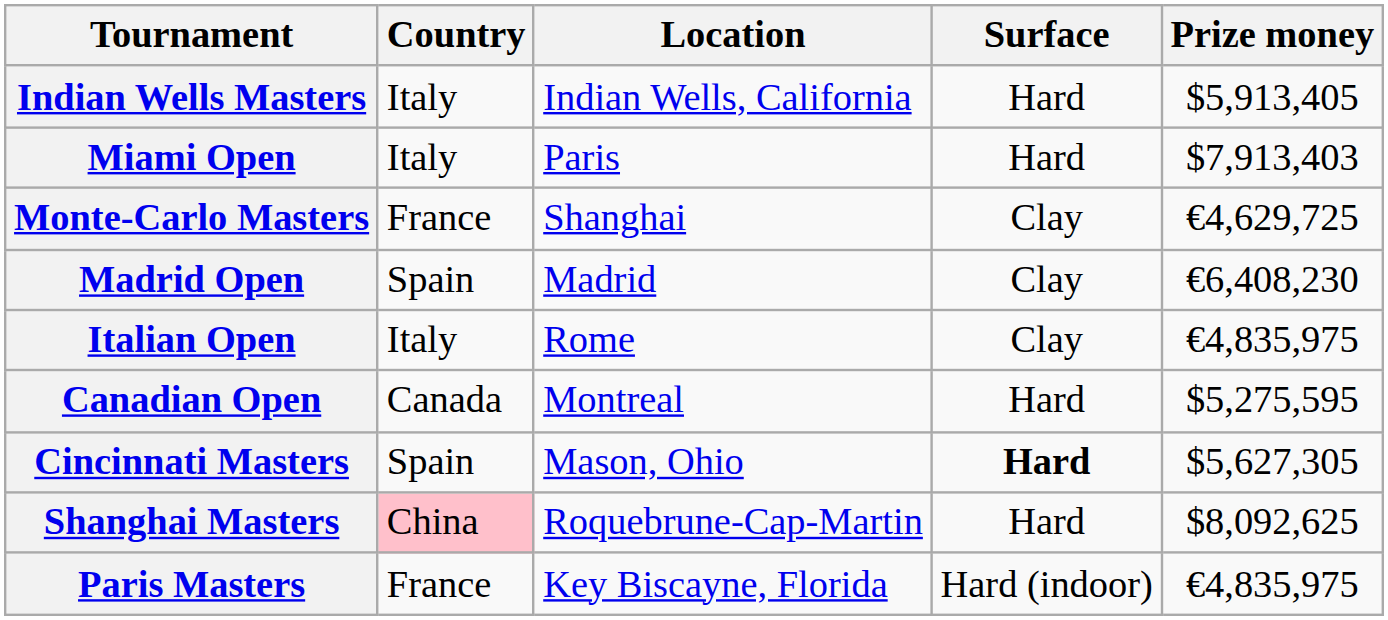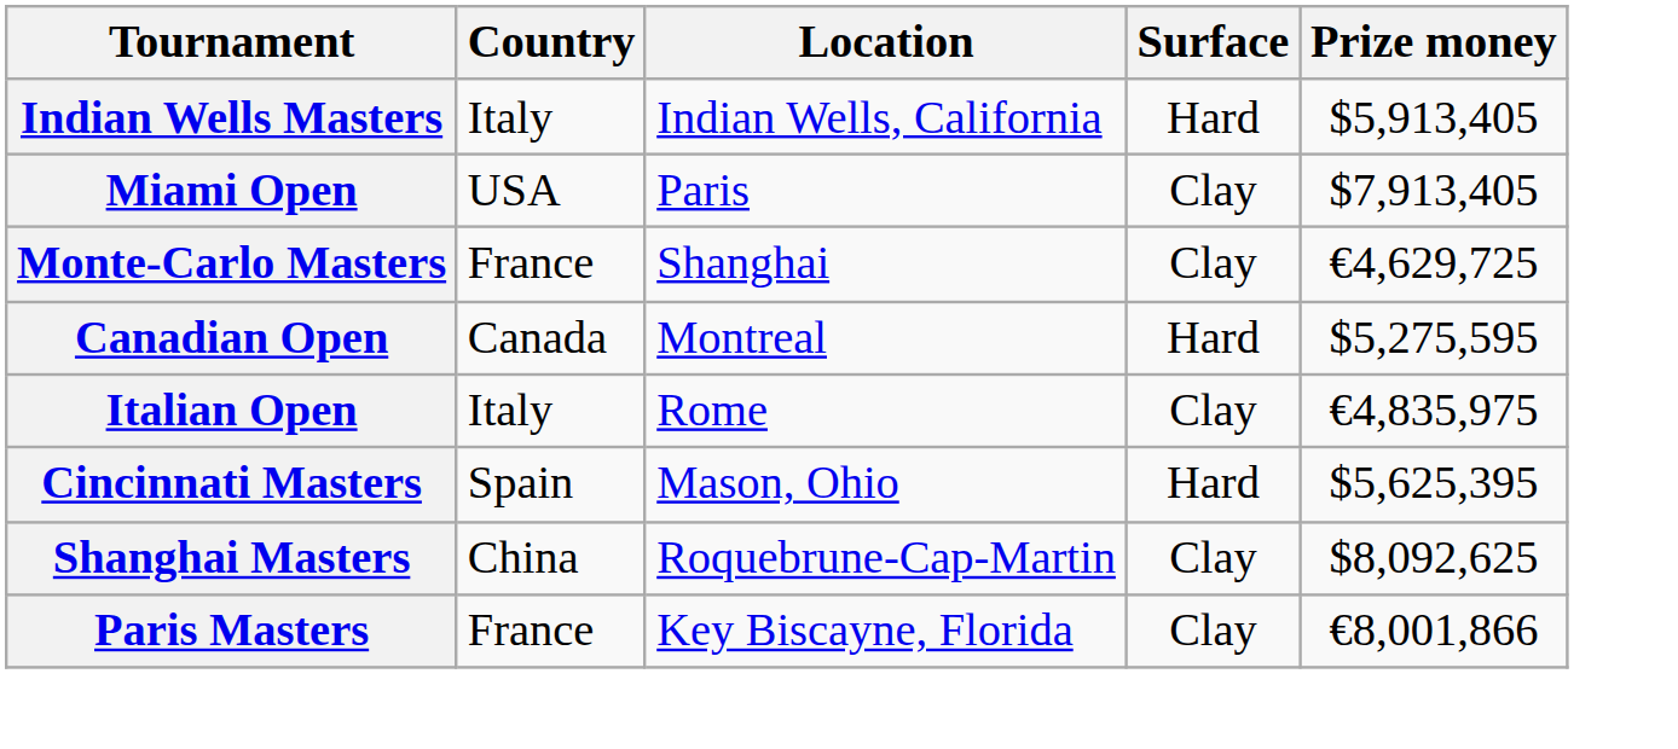 <table class="wikitable plainrowheaders nowrap">
 <tr>
 <th scope="col">Tournament</th>
 <th scope="col">Country</th>
 <th scope="col">Location</th>
 <th scope="col">Surface</th>
 <th scope="col">Prize money</th>
 </tr>
 <tr>
 <th scope="row"><a href='#'>Indian Wells Masters</a></th>
 <td>Italy</td>
 <td><a href='#'>Indian Wells, California</a></td>
 <td align="center">Hard</td>
 <td align="center">$5,913,405</td>
 </tr>
 <tr>
 <th scope="row"><a href='#'>Miami Open</a></th>
-<td>Italy</td>
+<td>USA</td>
 <td><a href='#'>Paris</a></td>
-<td align="center">Hard</td>
-<td align="center">$7,913,403</td>
+<td align="center">Clay</td>
+<td align="center">$7,913,405</td>
 </tr>
 <tr>
 <th scope="row"><a href='#'>Monte-Carlo Masters</a></th>
 <td>France</td>
 <td><a href='#'>Shanghai</a></td>
 <td align="center">Clay</td>
 <td align="center">€4,629,725</td>
 </tr>
 <tr>
-<th scope="row"><a href='#'>Madrid Open</a></th>
-<td>Spain</td>
-<td><a href='#'>Madrid</a></td>
-<td align="center">Clay</td>
-<td align="center">€6,408,230</td>
+<th scope="row"><a href='#'>Canadian Open</a></th>
+<td>Canada</td>
+<td><a href='#'>Montreal</a></td>
+<td align="center">Hard</td>
+<td align="center">$5,275,595</td>
 </tr>
 <tr>
 <th scope="row"><a href='#'>Italian Open</a></th>
 <td>Italy</td>
 <td><a href='#'>Rome</a></td>
 <td align="center">Clay</td>
 <td align="center">€4,835,975</td>
 </tr>
 <tr>
-<th scope="row"><a href='#'>Canadian Open</a></th>
-<td>Canada</td>
-<td><a href='#'>Montreal</a></td>
-<td align="center">Hard</td>
-<td align="center">$5,275,595</td>
-</tr>
-<tr>
 <th scope="row"><a href='#'>Cincinnati Masters</a></th>
 <td>Spain</td>
 <td><a href='#'>Mason, Ohio</a></td>
-<td align="center"><strong>Hard</strong></td>
-<td align="center">$5,627,305</td>
+<td align="center">Hard</td>
+<td align="center">$5,625,395</td>
 </tr>
 <tr>
 <th scope="row"><a href='#'>Shanghai Masters</a></th>
-<td style="background: pink;">China</td>
+<td>China</td>
 <td><a href='#'>Roquebrune-Cap-Martin</a></td>
-<td align="center">Hard</td>
+<td align="center">Clay</td>
 <td align="center">$8,092,625</td>
 </tr>
 <tr>
 <th scope="row"><a href='#'>Paris Masters</a></th>
 <td>France</td>
 <td><a href='#'>Key Biscayne, Florida</a></td>
-<td align="center">Hard (indoor)</td>
-<td align="center">€4,835,975</td>
+<td align="center">Clay</td>
+<td align="center">€8,001,866</td>
 </tr>
 </table>
